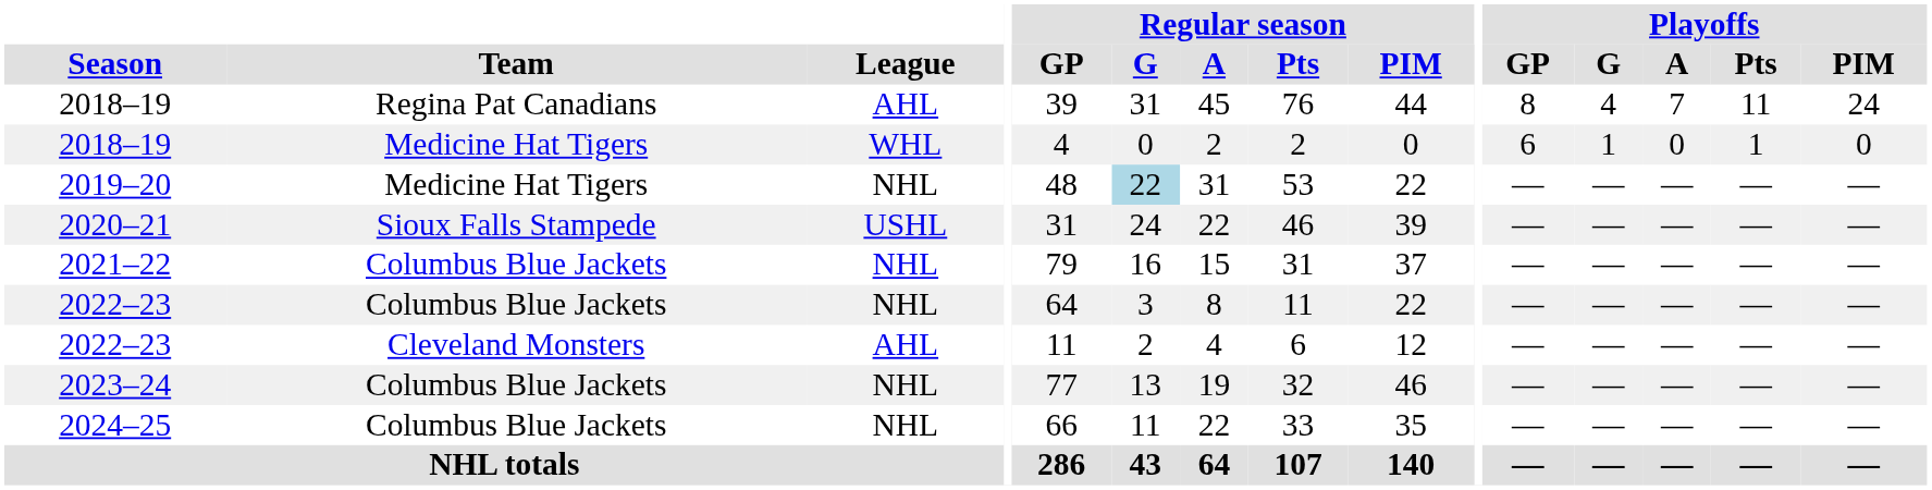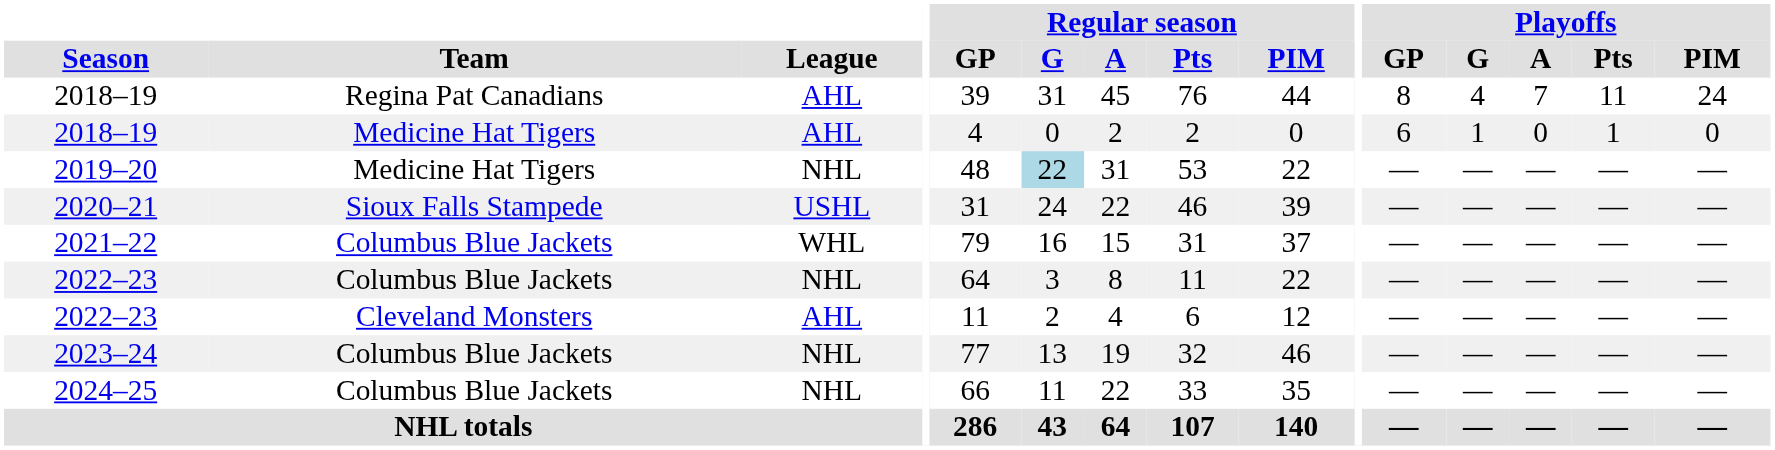 <table border="0" cellpadding="1" cellspacing="0" style="text-align:center; width:60em;">
 <tr bgcolor="#e0e0e0">
 <th colspan="3" bgcolor="#ffffff"></th>
 <th rowspan="99" bgcolor="#ffffff"></th>
 <th colspan="5"><a href='#'>Regular season</a></th>
 <th rowspan="99" bgcolor="#ffffff"></th>
 <th colspan="5"><a href='#'>Playoffs</a></th>
 </tr>
 <tr bgcolor="#e0e0e0">
 <th><a href='#'>Season</a></th>
 <th>Team</th>
 <th>League</th>
 <th>GP</th>
 <th><a href='#'>G</a></th>
 <th><a href='#'>A</a></th>
 <th><a href='#'>Pts</a></th>
 <th><a href='#'>PIM</a></th>
 <th>GP</th>
 <th>G</th>
 <th>A</th>
 <th>Pts</th>
 <th>PIM</th>
 </tr>
 <tr>
 <td>2018–19</td>
 <td>Regina Pat Canadians</td>
 <td><a href='#'>AHL</a></td>
 <td>39</td>
 <td>31</td>
 <td>45</td>
 <td>76</td>
 <td>44</td>
 <td>8</td>
 <td>4</td>
 <td>7</td>
 <td>11</td>
 <td>24</td>
 </tr>
 <tr bgcolor="#f0f0f0">
 <td><a href='#'>2018–19</a></td>
 <td><a href='#'>Medicine Hat Tigers</a></td>
-<td><a href='#'>WHL</a></td>
+<td><a href='#'>AHL</a></td>
 <td>4</td>
 <td>0</td>
 <td>2</td>
 <td>2</td>
 <td>0</td>
 <td>6</td>
 <td>1</td>
 <td>0</td>
 <td>1</td>
 <td>0</td>
 </tr>
 <tr>
 <td><a href='#'>2019–20</a></td>
 <td>Medicine Hat Tigers</td>
 <td>NHL</td>
 <td>48</td>
 <td style="background: lightblue;">22</td>
 <td>31</td>
 <td>53</td>
 <td>22</td>
 <td>—</td>
 <td>—</td>
 <td>—</td>
 <td>—</td>
 <td>—</td>
 </tr>
 <tr bgcolor="#f0f0f0">
 <td><a href='#'>2020–21</a></td>
 <td><a href='#'>Sioux Falls Stampede</a></td>
 <td><a href='#'>USHL</a></td>
 <td>31</td>
 <td>24</td>
 <td>22</td>
 <td>46</td>
 <td>39</td>
 <td>—</td>
 <td>—</td>
 <td>—</td>
 <td>—</td>
 <td>—</td>
 </tr>
 <tr>
 <td><a href='#'>2021–22</a></td>
 <td><a href='#'>Columbus Blue Jackets</a></td>
-<td><a href='#'>NHL</a></td>
+<td>WHL</td>
 <td>79</td>
 <td>16</td>
 <td>15</td>
 <td>31</td>
 <td>37</td>
 <td>—</td>
 <td>—</td>
 <td>—</td>
 <td>—</td>
 <td>—</td>
 </tr>
 <tr bgcolor="#f0f0f0">
 <td><a href='#'>2022–23</a></td>
 <td>Columbus Blue Jackets</td>
 <td>NHL</td>
 <td>64</td>
 <td>3</td>
 <td>8</td>
 <td>11</td>
 <td>22</td>
 <td>—</td>
 <td>—</td>
 <td>—</td>
 <td>—</td>
 <td>—</td>
 </tr>
 <tr>
 <td><a href='#'>2022–23</a></td>
 <td><a href='#'>Cleveland Monsters</a></td>
 <td><a href='#'>AHL</a></td>
 <td>11</td>
 <td>2</td>
 <td>4</td>
 <td>6</td>
 <td>12</td>
 <td>—</td>
 <td>—</td>
 <td>—</td>
 <td>—</td>
 <td>—</td>
 </tr>
 <tr bgcolor="#f0f0f0">
 <td><a href='#'>2023–24</a></td>
 <td>Columbus Blue Jackets</td>
 <td>NHL</td>
 <td>77</td>
 <td>13</td>
 <td>19</td>
 <td>32</td>
 <td>46</td>
 <td>—</td>
 <td>—</td>
 <td>—</td>
 <td>—</td>
 <td>—</td>
 </tr>
 <tr>
 <td><a href='#'>2024–25</a></td>
 <td>Columbus Blue Jackets</td>
 <td>NHL</td>
 <td>66</td>
 <td>11</td>
 <td>22</td>
 <td>33</td>
 <td>35</td>
 <td>—</td>
 <td>—</td>
 <td>—</td>
 <td>—</td>
 <td>—</td>
 </tr>
 <tr bgcolor="#e0e0e0">
 <th colspan="3">NHL totals</th>
 <th>286</th>
 <th>43</th>
 <th>64</th>
 <th>107</th>
 <th>140</th>
 <th>—</th>
 <th>—</th>
 <th>—</th>
 <th>—</th>
 <th>—</th>
 </tr>
 </table>
